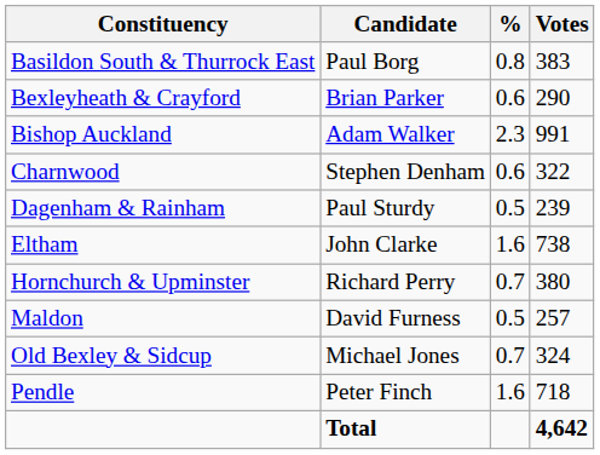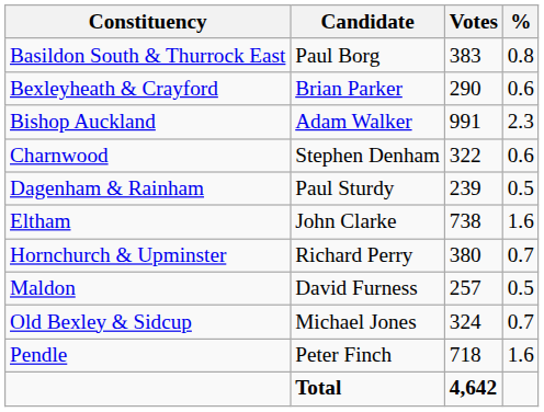 <table class="wikitable">
 <tr>
 <th>Constituency</th>
 <th>Candidate</th>
+<th>Votes</th>
 <th>%</th>
-<th>Votes</th>
 </tr>
 <tr>
 <td><a href='#'>Basildon South & Thurrock East</a></td>
 <td>Paul Borg</td>
+<td>383</td>
 <td>0.8</td>
-<td>383</td>
 </tr>
 <tr>
 <td><a href='#'>Bexleyheath & Crayford</a></td>
 <td><a href='#'>Brian Parker</a></td>
+<td>290</td>
 <td>0.6</td>
-<td>290</td>
 </tr>
 <tr>
 <td><a href='#'>Bishop Auckland</a></td>
 <td><a href='#'>Adam Walker</a></td>
+<td>991</td>
 <td>2.3</td>
-<td>991</td>
 </tr>
 <tr>
 <td><a href='#'>Charnwood</a></td>
 <td>Stephen Denham</td>
+<td>322</td>
 <td>0.6</td>
-<td>322</td>
 </tr>
 <tr>
 <td><a href='#'>Dagenham & Rainham</a></td>
 <td>Paul Sturdy</td>
+<td>239</td>
 <td>0.5</td>
-<td>239</td>
 </tr>
 <tr>
 <td><a href='#'>Eltham</a></td>
 <td>John Clarke</td>
+<td>738</td>
 <td>1.6</td>
-<td>738</td>
 </tr>
 <tr>
 <td><a href='#'>Hornchurch & Upminster</a></td>
 <td>Richard Perry</td>
+<td>380</td>
 <td>0.7</td>
-<td>380</td>
 </tr>
 <tr>
 <td><a href='#'>Maldon</a></td>
 <td>David Furness</td>
+<td>257</td>
 <td>0.5</td>
-<td>257</td>
 </tr>
 <tr>
 <td><a href='#'>Old Bexley & Sidcup</a></td>
 <td>Michael Jones</td>
+<td>324</td>
 <td>0.7</td>
-<td>324</td>
 </tr>
 <tr>
 <td><a href='#'>Pendle</a></td>
 <td>Peter Finch</td>
+<td>718</td>
 <td>1.6</td>
-<td>718</td>
 </tr>
 <tr>
 <td></td>
 <td><strong>Total</strong></td>
+<td><strong>4,642</strong></td>
 <td><strong> </strong></td>
-<td><strong>4,642</strong></td>
 </tr>
 </table>
